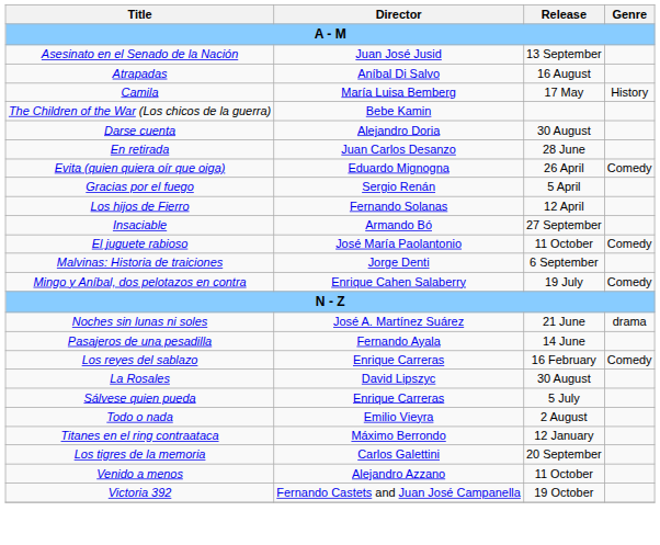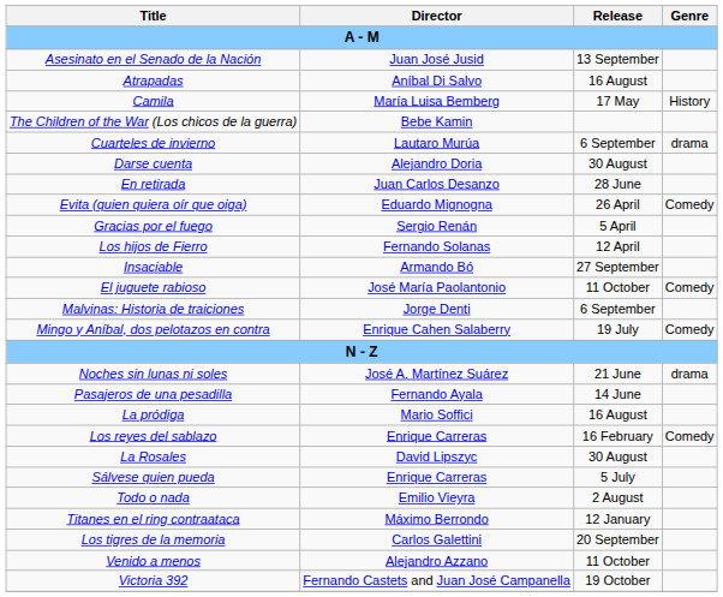 <table class="wikitable" style="margin:1em 0 1em 1em; text-align: center; font-size: 90%;">
 <tr>
 <th scope="col">Title</th>
 <th scope="col">Director</th>
 <th scope="col">Release</th>
 <th scope="col">Genre</th>
 </tr>
 <tr>
 <th colspan="4" style="background-color:#88ccff; font-size:110%;"><strong>A  -  M</strong></th>
 </tr>
 <tr>
 <td><em><a href='#'>Asesinato en el Senado de la Nación</a></em></td>
 <td><a href='#'>Juan José Jusid</a></td>
 <td>13 September</td>
 <td></td>
 </tr>
 <tr>
 <td><em><a href='#'>Atrapadas</a></em></td>
 <td><a href='#'>Aníbal Di Salvo</a></td>
 <td>16 August</td>
 <td></td>
 </tr>
 <tr>
 <td><em><a href='#'>Camila</a></em></td>
 <td><a href='#'>María Luisa Bemberg</a></td>
 <td>17 May</td>
 <td>History</td>
 </tr>
 <tr>
 <td><em><a href='#'>The Children of the War</a> (Los chicos de la guerra)</em></td>
 <td><a href='#'>Bebe Kamin</a></td>
 <td></td>
 <td></td>
+</tr>
+<tr>
+<td><em><a href='#'>Cuarteles de invierno</a></em></td>
+<td><a href='#'>Lautaro Murúa</a></td>
+<td>6 September</td>
+<td>drama</td>
 </tr>
 <tr>
 <td><em><a href='#'>Darse cuenta</a></em></td>
 <td><a href='#'>Alejandro Doria</a></td>
 <td>30 August</td>
 <td></td>
 </tr>
 <tr>
 <td><em><a href='#'>En retirada</a></em></td>
 <td><a href='#'>Juan Carlos Desanzo</a></td>
 <td>28 June</td>
 <td></td>
 </tr>
 <tr>
 <td><em><a href='#'>Evita (quien quiera oír que oiga)</a></em></td>
 <td><a href='#'>Eduardo Mignogna</a></td>
 <td>26 April</td>
 <td>Comedy</td>
 </tr>
 <tr>
 <td><em><a href='#'>Gracias por el fuego</a></em></td>
 <td><a href='#'>Sergio Renán</a></td>
 <td>5 April</td>
 <td></td>
 </tr>
 <tr>
 <td><em><a href='#'>Los hijos de Fierro</a></em></td>
 <td><a href='#'>Fernando Solanas</a></td>
 <td>12 April</td>
 <td></td>
 </tr>
 <tr>
 <td><em><a href='#'>Insaciable</a></em></td>
 <td><a href='#'>Armando Bó</a></td>
 <td>27 September</td>
 <td></td>
 </tr>
 <tr>
 <td><em><a href='#'>El juguete rabioso</a></em></td>
 <td><a href='#'>José María Paolantonio</a></td>
 <td>11 October</td>
 <td>Comedy</td>
 </tr>
 <tr>
 <td><em><a href='#'>Malvinas: Historia de traiciones</a></em></td>
 <td><a href='#'>Jorge Denti</a></td>
 <td>6 September</td>
 <td></td>
 </tr>
 <tr>
 <td><em><a href='#'>Mingo y Aníbal, dos pelotazos en contra</a></em></td>
 <td><a href='#'>Enrique Cahen Salaberry</a></td>
 <td>19 July</td>
 <td>Comedy</td>
 </tr>
 <tr>
 <th colspan="4" style="background-color:#88ccff; font-size:110%;"><strong>N  -  Z</strong></th>
 </tr>
 <tr>
 <td><em><a href='#'>Noches sin lunas ni soles</a></em></td>
 <td><a href='#'>José A. Martínez Suárez</a></td>
 <td>21 June</td>
 <td>drama</td>
 </tr>
 <tr>
 <td><em><a href='#'>Pasajeros de una pesadilla</a></em></td>
 <td><a href='#'>Fernando Ayala</a></td>
 <td>14 June</td>
 <td></td>
 </tr>
 <tr>
+<td><em><a href='#'>La pródiga</a></em></td>
+<td><a href='#'>Mario Soffici</a></td>
+<td>16 August</td>
+<td></td>
+</tr>
+<tr>
 <td><em><a href='#'>Los reyes del sablazo</a></em></td>
 <td><a href='#'>Enrique Carreras</a></td>
 <td>16 February</td>
 <td>Comedy</td>
 </tr>
 <tr>
 <td><em><a href='#'>La Rosales</a></em></td>
 <td><a href='#'>David Lipszyc</a></td>
 <td>30 August</td>
 <td></td>
 </tr>
 <tr>
 <td><em><a href='#'>Sálvese quien pueda</a></em></td>
 <td><a href='#'>Enrique Carreras</a></td>
 <td>5 July</td>
 <td></td>
 </tr>
 <tr>
 <td><em><a href='#'>Todo o nada</a></em></td>
 <td><a href='#'>Emilio Vieyra</a></td>
 <td>2 August</td>
 <td></td>
 </tr>
 <tr>
 <td><em><a href='#'>Titanes en el ring contraataca</a></em></td>
 <td><a href='#'>Máximo Berrondo</a></td>
 <td>12 January</td>
 <td></td>
 </tr>
 <tr>
 <td><em><a href='#'>Los tigres de la memoria</a></em></td>
 <td><a href='#'>Carlos Galettini</a></td>
 <td>20 September</td>
 <td></td>
 </tr>
 <tr>
 <td><em><a href='#'>Venido a menos</a></em></td>
 <td><a href='#'>Alejandro Azzano</a></td>
 <td>11 October</td>
 <td></td>
 </tr>
 <tr>
 <td><em><a href='#'>Victoria 392</a></em></td>
 <td><a href='#'>Fernando Castets</a> and <a href='#'>Juan José Campanella</a></td>
 <td>19 October</td>
 <td></td>
 </tr>
 <tr>
 </tr>
 </table>
